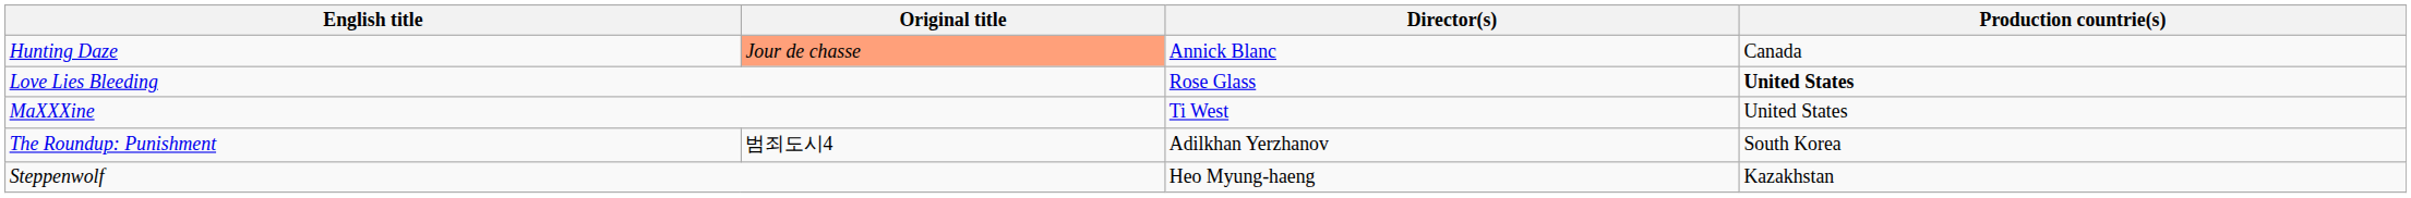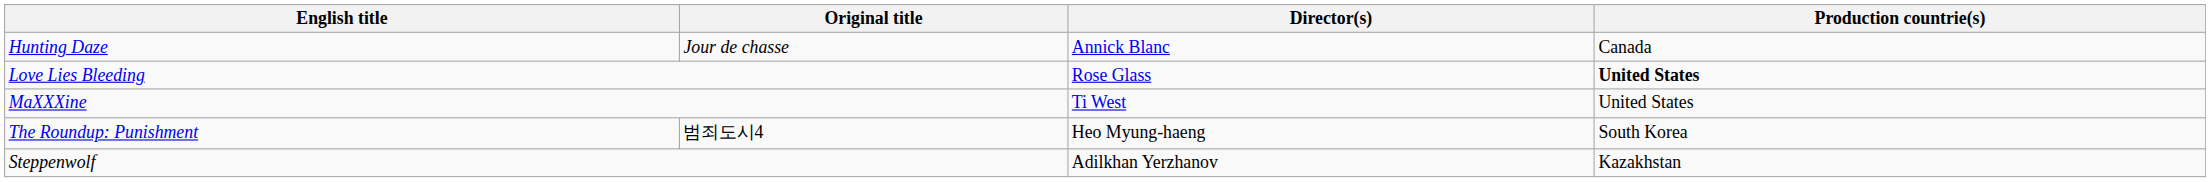 <table class="sortable wikitable" style="width:100%; margin-bottom:4px" cellpadding="5">
 <tr>
 <th scope="col">English title</th>
 <th scope="col">Original title</th>
 <th scope="col">Director(s)</th>
 <th scope="col">Production countrie(s)</th>
 </tr>
 <tr>
 <td><em><a href='#'>Hunting Daze</a></em></td>
-<td style="background: lightsalmon;"><em>Jour de chasse</em></td>
+<td><em>Jour de chasse</em></td>
 <td><a href='#'>Annick Blanc</a></td>
 <td>Canada</td>
 </tr>
 <tr>
 <td colspan=2><em><a href='#'>Love Lies Bleeding</a></em></td>
 <td><a href='#'>Rose Glass</a></td>
 <td><strong>United States</strong></td>
 </tr>
 <tr>
 <td colspan=2><em><a href='#'>MaXXXine</a></em></td>
 <td><a href='#'>Ti West</a></td>
 <td>United States</td>
 </tr>
 <tr>
 <td><em><a href='#'>The Roundup: Punishment</a></em></td>
 <td>범죄도시4</td>
-<td>Adilkhan Yerzhanov</td>
+<td>Heo Myung-haeng</td>
 <td>South Korea</td>
 </tr>
 <tr>
 <td colspan=2><em>Steppenwolf</em></td>
-<td>Heo Myung-haeng</td>
+<td>Adilkhan Yerzhanov</td>
 <td>Kazakhstan</td>
 </tr>
 </table>
